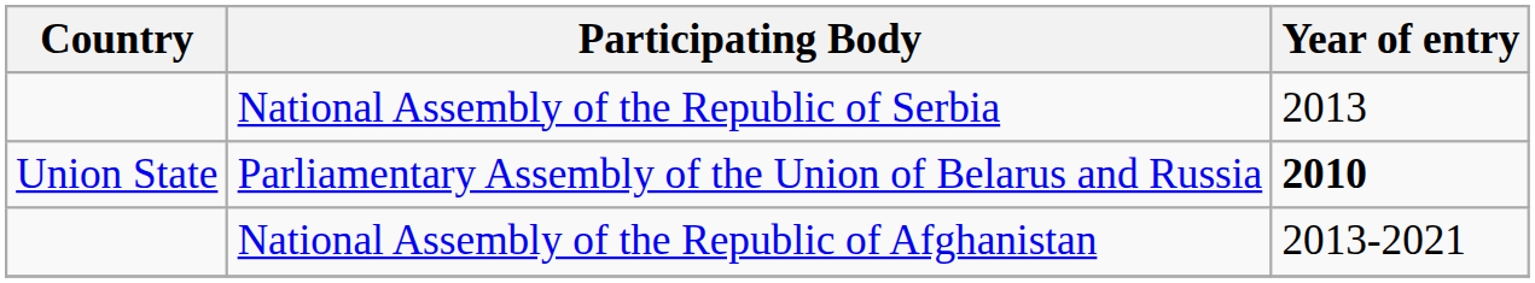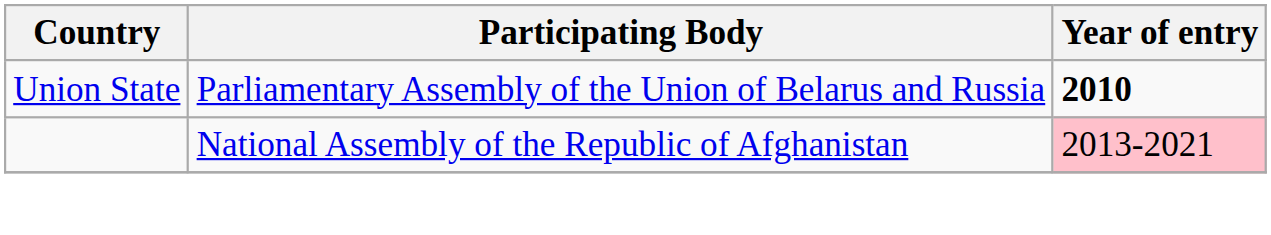 <table class="wikitable">
 <tr>
 <th>Country</th>
 <th>Participating Body</th>
 <th>Year of entry</th>
-</tr>
-<tr>
-<td></td>
-<td><a href='#'>National Assembly of the Republic of Serbia</a></td>
-<td>2013</td>
 </tr>
 <tr>
 <td>  <a href='#'>Union State</a></td>
 <td><a href='#'>Parliamentary Assembly of the Union of Belarus and Russia</a></td>
 <td><strong>2010</strong></td>
 </tr>
 <tr>
 <td></td>
 <td><a href='#'>National Assembly of the Republic of Afghanistan</a></td>
-<td>2013-2021</td>
+<td style="background: pink;">2013-2021</td>
 </tr>
 <tr>
 </tr>
 </table>
